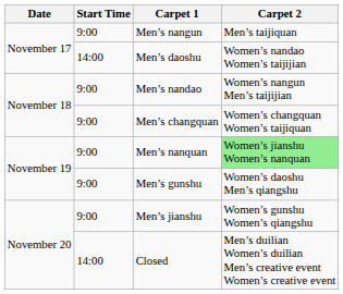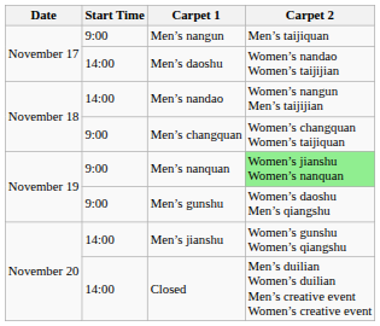 <table class="wikitable">
 <tr>
 <th>Date</th>
 <th>Start Time</th>
 <th>Carpet 1</th>
 <th>Carpet 2</th>
 </tr>
 <tr>
 <td rowspan="2">November 17</td>
 <td>9:00</td>
 <td>Men’s nangun</td>
 <td>Men’s taijiquan</td>
 </tr>
 <tr>
 <td>14:00</td>
 <td>Men’s daoshu</td>
 <td>Women’s nandao <br>Women’s taijijian</td>
 </tr>
 <tr>
 <td rowspan="2">November 18</td>
-<td>9:00</td>
+<td>14:00</td>
 <td>Men’s nandao</td>
 <td>Women’s nangun <br>Men’s taijijian</td>
 </tr>
 <tr>
 <td>9:00</td>
 <td>Men’s changquan</td>
 <td>Women’s changquan <br>Women’s taijiquan</td>
 </tr>
 <tr>
 <td rowspan="2">November 19</td>
 <td>9:00</td>
 <td>Men’s nanquan</td>
 <td style="background: lightgreen;">Women’s jianshu <br>Women’s nanquan</td>
 </tr>
 <tr>
 <td>9:00</td>
 <td>Men’s gunshu</td>
 <td>Women’s daoshu <br>Men’s qiangshu</td>
 </tr>
 <tr>
 <td rowspan="2">November 20</td>
-<td>9:00</td>
+<td>14:00</td>
 <td>Men’s jianshu</td>
 <td>Women’s gunshu <br>Women’s qiangshu</td>
 </tr>
 <tr>
 <td>14:00</td>
 <td>Closed</td>
 <td>Men’s duilian <br>Women’s duilian <br>Men’s creative event <br>Women’s creative event</td>
 </tr>
 </table>
